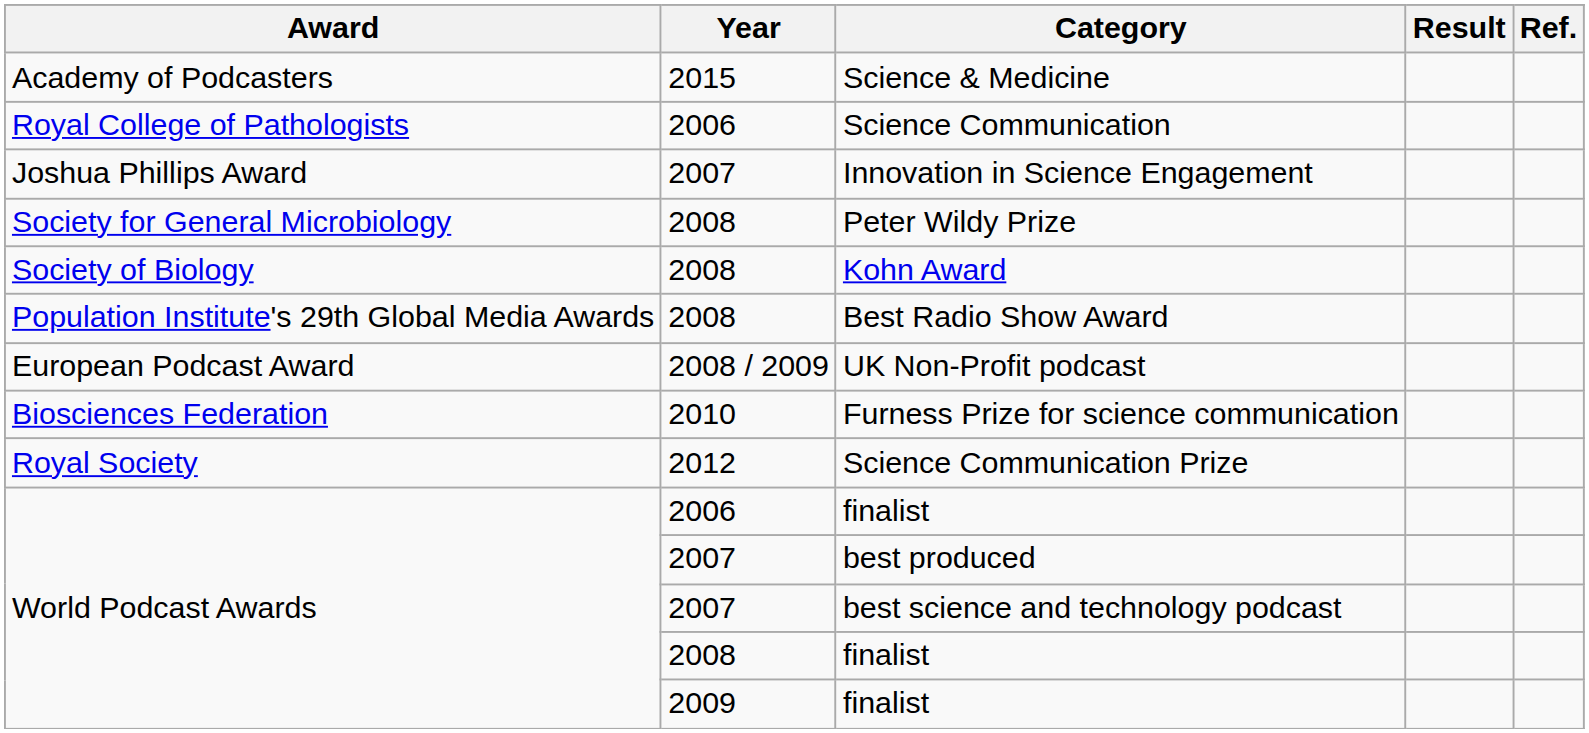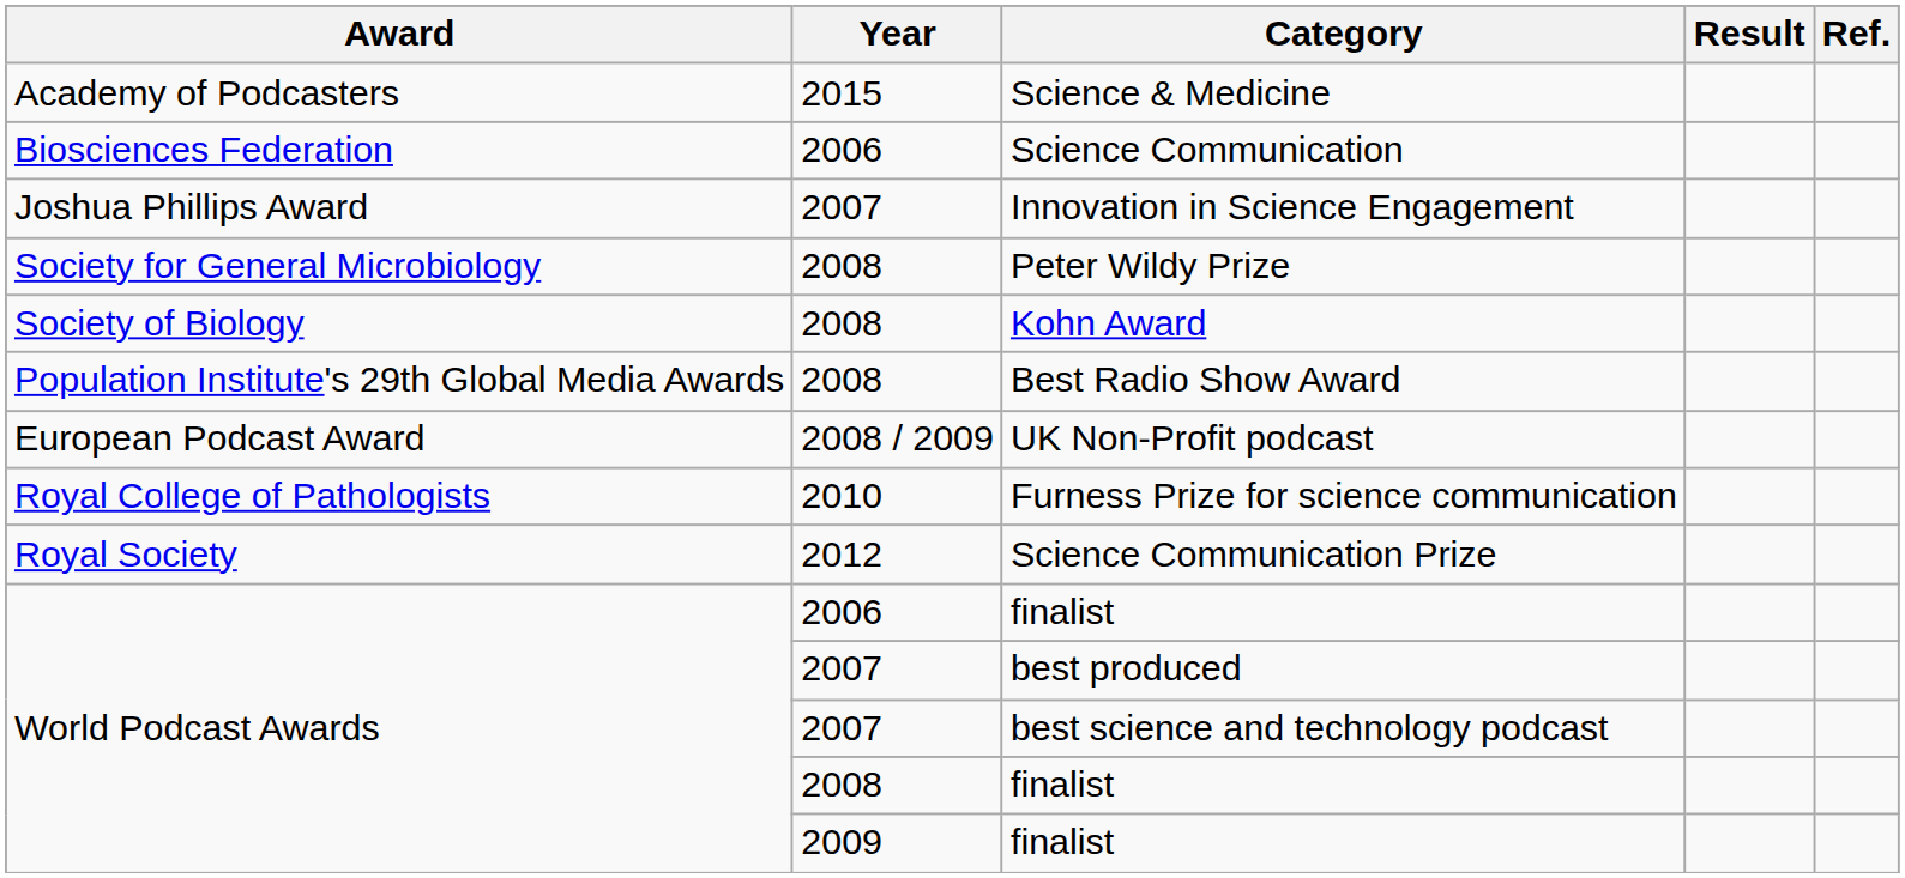 <table class="wikitable sortable">
 <tr>
 <th>Award</th>
 <th>Year</th>
 <th>Category</th>
 <th>Result</th>
 <th>Ref.</th>
 </tr>
 <tr>
 <td>Academy of Podcasters</td>
 <td>2015</td>
 <td>Science & Medicine</td>
 <td></td>
 <td></td>
 </tr>
 <tr>
-<td><a href='#'>Royal College of Pathologists</a></td>
+<td><a href='#'>Biosciences Federation</a></td>
 <td>2006</td>
 <td>Science Communication</td>
 <td></td>
 <td></td>
 </tr>
 <tr>
 <td>Joshua Phillips Award</td>
 <td>2007</td>
 <td>Innovation in Science Engagement</td>
 <td></td>
 <td></td>
 </tr>
 <tr>
 <td><a href='#'>Society for General Microbiology</a></td>
 <td>2008</td>
 <td>Peter Wildy Prize</td>
 <td></td>
 <td></td>
 </tr>
 <tr>
 <td><a href='#'>Society of Biology</a></td>
 <td>2008</td>
 <td><a href='#'>Kohn Award</a></td>
 <td></td>
 <td></td>
 </tr>
 <tr>
 <td><a href='#'>Population Institute</a>'s 29th Global Media Awards</td>
 <td>2008</td>
 <td>Best Radio Show Award</td>
 <td></td>
 <td></td>
 </tr>
 <tr>
 <td>European Podcast Award</td>
 <td>2008 / 2009</td>
 <td>UK Non-Profit podcast</td>
 <td></td>
 <td></td>
 </tr>
 <tr>
-<td><a href='#'>Biosciences Federation</a></td>
+<td><a href='#'>Royal College of Pathologists</a></td>
 <td>2010</td>
 <td>Furness Prize for science communication</td>
 <td></td>
 <td></td>
 </tr>
 <tr>
 <td><a href='#'>Royal Society</a></td>
 <td>2012</td>
 <td>Science Communication Prize</td>
 <td></td>
 <td></td>
 </tr>
 <tr>
 <td rowspan="5">World Podcast Awards</td>
 <td>2006</td>
 <td>finalist</td>
 <td></td>
 <td></td>
 </tr>
 <tr>
 <td>2007</td>
 <td>best produced</td>
 <td></td>
 <td></td>
 </tr>
 <tr>
 <td>2007</td>
 <td>best science and technology podcast</td>
 <td></td>
 <td></td>
 </tr>
 <tr>
 <td>2008</td>
 <td>finalist</td>
 <td></td>
 <td></td>
 </tr>
 <tr>
 <td>2009</td>
 <td>finalist</td>
 <td></td>
 <td></td>
 </tr>
 </table>
